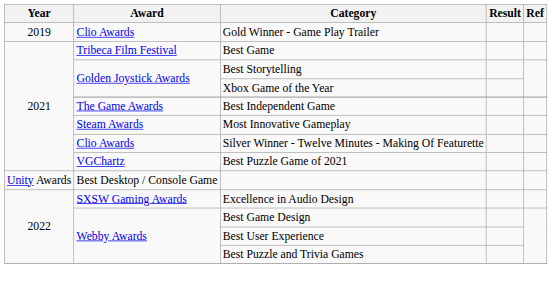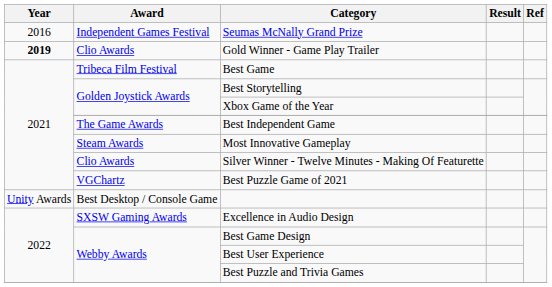 <table class="wikitable sortable">
 <tr>
 <th>Year</th>
 <th>Award</th>
 <th>Category</th>
 <th>Result</th>
 <th>Ref</th>
 </tr>
 <tr>
-<td rowspan="1" style="text-align:center;">2019</td>
+<td rowspan="1" style="text-align:center;">2016</td>
+<td><a href='#'>Independent Games Festival</a></td>
+<td><a href='#'>Seumas McNally Grand Prize</a></td>
+<td></td>
+<td style="text-align:center;"></td>
+</tr>
+<tr>
+<td rowspan="1" style="text-align:center;"><strong>2019</strong></td>
 <td><a href='#'>Clio Awards</a></td>
 <td>Gold Winner - Game Play Trailer</td>
 <td></td>
 <td style="text-align:center;"></td>
 </tr>
 <tr>
 <td rowspan="8" style="text-align:center;">2021</td>
 <td><a href='#'>Tribeca Film Festival</a></td>
 <td>Best Game</td>
 <td></td>
 <td style="text-align:center;"></td>
 </tr>
 <tr>
 <td rowspan="2"><a href='#'>Golden Joystick Awards</a></td>
 <td>Best Storytelling</td>
 <td></td>
 <td rowspan="2" style="text-align:center;"></td>
 </tr>
 <tr>
 <td>Xbox Game of the Year</td>
 <td></td>
 </tr>
 <tr>
 </tr>
 <tr>
 <td><a href='#'>The Game Awards</a></td>
 <td>Best Independent Game</td>
 <td></td>
 <td style="text-align:center;"></td>
 </tr>
 <tr>
 <td><a href='#'>Steam Awards</a></td>
 <td>Most Innovative Gameplay</td>
 <td></td>
 <td style="text-align:center;"></td>
 </tr>
 <tr>
 <td><a href='#'>Clio Awards</a></td>
 <td>Silver Winner - Twelve Minutes - Making Of Featurette</td>
 <td></td>
 <td style="text-align:center;"></td>
 </tr>
 <tr>
 <td><a href='#'>VGChartz</a></td>
 <td>Best Puzzle Game of 2021</td>
 <td></td>
 <td style="text-align:center;"></td>
 </tr>
 <tr>
 <td><a href='#'>Unity</a> Awards</td>
 <td>Best Desktop / Console Game</td>
 <td></td>
 <td style="text-align:center;"></td>
 </tr>
 <tr>
 <td rowspan="4" style="text-align:center;">2022</td>
 <td><a href='#'>SXSW Gaming Awards</a></td>
 <td>Excellence in Audio Design</td>
 <td></td>
 <td style="text-align:center;"></td>
 </tr>
 <tr>
 <td rowspan="3"><a href='#'>Webby Awards</a></td>
 <td>Best Game Design</td>
 <td></td>
 <td rowspan="3" style="text-align:center;"></td>
 </tr>
 <tr>
 <td>Best User Experience</td>
 <td></td>
 </tr>
 <tr>
 <td>Best Puzzle and Trivia Games</td>
 <td></td>
 </tr>
 <tr>
 </tr>
 </table>
